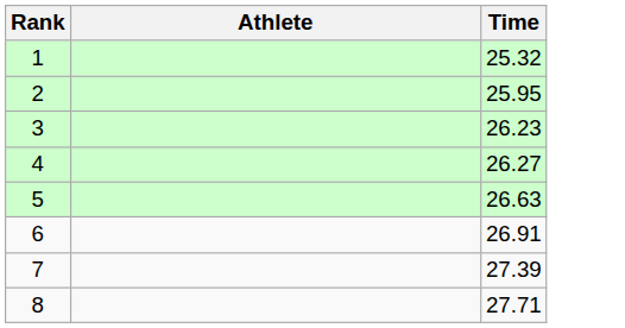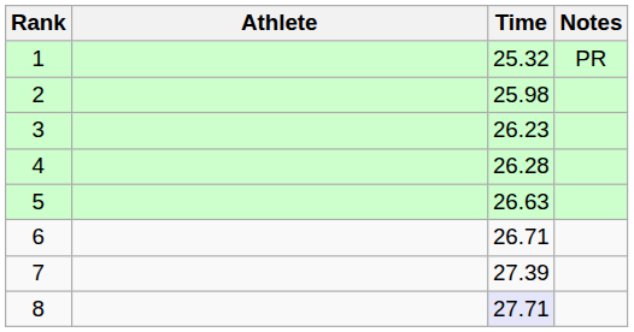 <table class="wikitable" style="text-align:center">
 <tr>
 <th>Rank</th>
 <th Style="width:18em">Athlete</th>
 <th>Time</th>
+<th>Notes</th>
 </tr>
 <tr style="background:#cfc">
 <td>1</td>
 <td style="text-align:left"></td>
 <td>25.32</td>
+<td>PR</td>
 </tr>
 <tr style="background:#cfc">
 <td>2</td>
 <td style="text-align:left"></td>
-<td>25.95</td>
+<td>25.98</td>
+<td></td>
 </tr>
 <tr style="background:#cfc">
 <td>3</td>
 <td style="text-align:left"></td>
 <td>26.23</td>
+<td></td>
 </tr>
 <tr style="background:#cfc">
 <td>4</td>
 <td style="text-align:left"></td>
-<td>26.27</td>
+<td>26.28</td>
+<td></td>
 </tr>
 <tr style="background:#cfc">
 <td>5</td>
 <td style="text-align:left"></td>
 <td>26.63</td>
+<td></td>
 </tr>
 <tr>
 <td>6</td>
 <td style="text-align:left"></td>
-<td>26.91</td>
+<td>26.71</td>
+<td></td>
 </tr>
 <tr>
 <td>7</td>
 <td style="text-align:left"></td>
 <td>27.39</td>
+<td></td>
 </tr>
 <tr>
 <td>8</td>
 <td style="text-align:left"></td>
-<td>27.71</td>
+<td style="background: lavender;">27.71</td>
+<td></td>
 </tr>
 </table>
